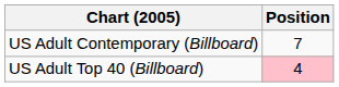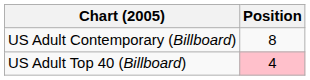 <table class="wikitable">
 <tr>
 <th>Chart (2005)</th>
 <th>Position</th>
 </tr>
 <tr>
 <td>US Adult Contemporary (<em>Billboard</em>)</td>
-<td align="center">7</td>
+<td align="center">8</td>
 </tr>
 <tr>
 <td>US Adult Top 40 (<em>Billboard</em>)</td>
 <td align="center" style="background: pink;">4</td>
 </tr>
 </table>
